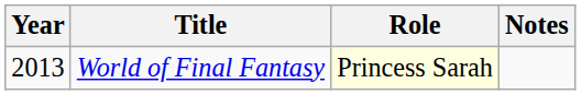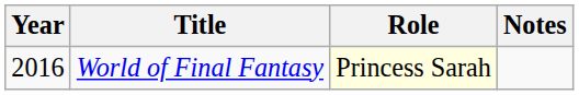 <table class="wikitable">
 <tr>
 <th>Year</th>
 <th>Title</th>
 <th>Role</th>
 <th>Notes</th>
 </tr>
 <tr>
-<td>2013</td>
+<td>2016</td>
 <td><em><a href='#'>World of Final Fantasy</a></em></td>
 <td style="background: lightyellow;">Princess Sarah</td>
 <td></td>
 </tr>
 </table>
